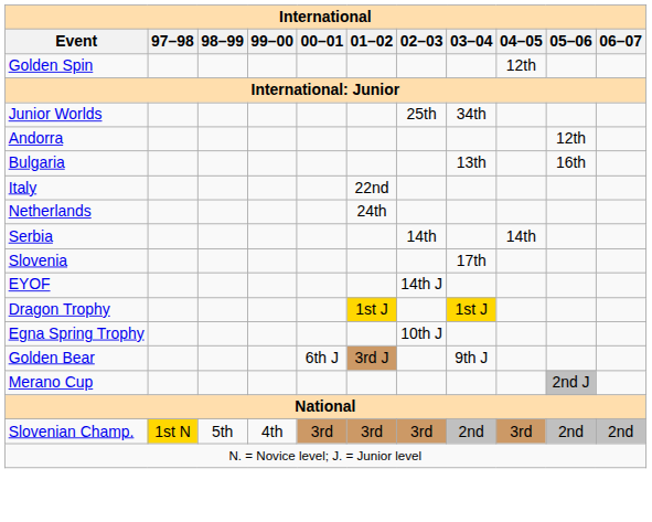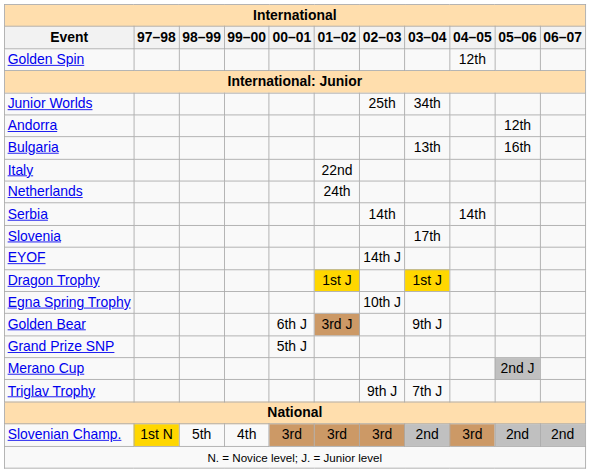 <table class="wikitable" style="text-align:center">
 <tr>
 <th style="background-color: #ffdead; " colspan=11 align=center>International</th>
 </tr>
 <tr>
 <th>Event</th>
 <th>97–98</th>
 <th>98–99</th>
 <th>99–00</th>
 <th>00–01</th>
 <th>01–02</th>
 <th>02–03</th>
 <th>03–04</th>
 <th>04–05</th>
 <th>05–06</th>
 <th>06–07</th>
 </tr>
 <tr>
 <td align=left><a href='#'>Golden Spin</a></td>
 <td></td>
 <td></td>
 <td></td>
 <td></td>
 <td></td>
 <td></td>
 <td></td>
 <td>12th</td>
 <td></td>
 <td></td>
 </tr>
 <tr>
 <th style="background-color: #ffdead; " colspan=11 align=center>International: Junior</th>
 </tr>
 <tr>
 <td align=left><a href='#'>Junior Worlds</a></td>
 <td></td>
 <td></td>
 <td></td>
 <td></td>
 <td></td>
 <td>25th</td>
 <td>34th</td>
 <td></td>
 <td></td>
 <td></td>
 </tr>
 <tr>
 <td align=left> <a href='#'>Andorra</a></td>
 <td></td>
 <td></td>
 <td></td>
 <td></td>
 <td></td>
 <td></td>
 <td></td>
 <td></td>
 <td>12th</td>
 <td></td>
 </tr>
 <tr>
 <td align=left> <a href='#'>Bulgaria</a></td>
 <td></td>
 <td></td>
 <td></td>
 <td></td>
 <td></td>
 <td></td>
 <td>13th</td>
 <td></td>
 <td>16th</td>
 <td></td>
 </tr>
 <tr>
 <td align=left> <a href='#'>Italy</a></td>
 <td></td>
 <td></td>
 <td></td>
 <td></td>
 <td>22nd</td>
 <td></td>
 <td></td>
 <td></td>
 <td></td>
 <td></td>
 </tr>
 <tr>
 <td align=left> <a href='#'>Netherlands</a></td>
 <td></td>
 <td></td>
 <td></td>
 <td></td>
 <td>24th</td>
 <td></td>
 <td></td>
 <td></td>
 <td></td>
 <td></td>
 </tr>
 <tr>
 <td align=left> <a href='#'>Serbia</a></td>
 <td></td>
 <td></td>
 <td></td>
 <td></td>
 <td></td>
 <td>14th</td>
 <td></td>
 <td>14th</td>
 <td></td>
 <td></td>
 </tr>
 <tr>
 <td align=left> <a href='#'>Slovenia</a></td>
 <td></td>
 <td></td>
 <td></td>
 <td></td>
 <td></td>
 <td></td>
 <td>17th</td>
 <td></td>
 <td></td>
 <td></td>
 </tr>
 <tr>
 <td align=left><a href='#'>EYOF</a></td>
 <td></td>
 <td></td>
 <td></td>
 <td></td>
 <td></td>
 <td>14th J</td>
 <td></td>
 <td></td>
 <td></td>
 <td></td>
 </tr>
 <tr>
 <td align=left><a href='#'>Dragon Trophy</a></td>
 <td></td>
 <td></td>
 <td></td>
 <td></td>
 <td bgcolor=gold>1st J</td>
 <td></td>
 <td bgcolor=gold>1st J</td>
 <td></td>
 <td></td>
 <td></td>
 </tr>
 <tr>
 <td align=left><a href='#'>Egna Spring Trophy</a></td>
 <td></td>
 <td></td>
 <td></td>
 <td></td>
 <td></td>
 <td>10th J</td>
 <td></td>
 <td></td>
 <td></td>
 <td></td>
 </tr>
 <tr>
 <td align=left><a href='#'>Golden Bear</a></td>
 <td></td>
 <td></td>
 <td></td>
 <td>6th J</td>
 <td bgcolor=cc9966>3rd J</td>
 <td></td>
 <td>9th J</td>
 <td></td>
 <td></td>
 <td></td>
 </tr>
 <tr>
+<td align=left><a href='#'>Grand Prize SNP</a></td>
+<td></td>
+<td></td>
+<td></td>
+<td>5th J</td>
+<td></td>
+<td></td>
+<td></td>
+<td></td>
+<td></td>
+<td></td>
+</tr>
+<tr>
 <td align=left><a href='#'>Merano Cup</a></td>
 <td></td>
 <td></td>
 <td></td>
 <td></td>
 <td></td>
 <td></td>
 <td></td>
 <td></td>
 <td bgcolor=silver>2nd J</td>
+<td></td>
+</tr>
+<tr>
+<td align=left><a href='#'>Triglav Trophy</a></td>
+<td></td>
+<td></td>
+<td></td>
+<td></td>
+<td></td>
+<td>9th J</td>
+<td>7th J</td>
+<td></td>
+<td></td>
 <td></td>
 </tr>
 <tr>
 <th style="background-color: #ffdead; " colspan=11 align=center>National</th>
 </tr>
 <tr>
 <td align=left><a href='#'>Slovenian Champ.</a></td>
 <td bgcolor=gold>1st N</td>
 <td>5th</td>
 <td>4th</td>
 <td bgcolor=cc9966>3rd</td>
 <td bgcolor=cc9966>3rd</td>
 <td bgcolor=cc9966>3rd</td>
 <td bgcolor=silver>2nd</td>
 <td bgcolor=cc9966>3rd</td>
 <td bgcolor=silver>2nd</td>
 <td bgcolor=silver>2nd</td>
 </tr>
 <tr>
 <td colspan=11 align=center><small> N. = Novice level; J. = Junior level </small></td>
 </tr>
 </table>
